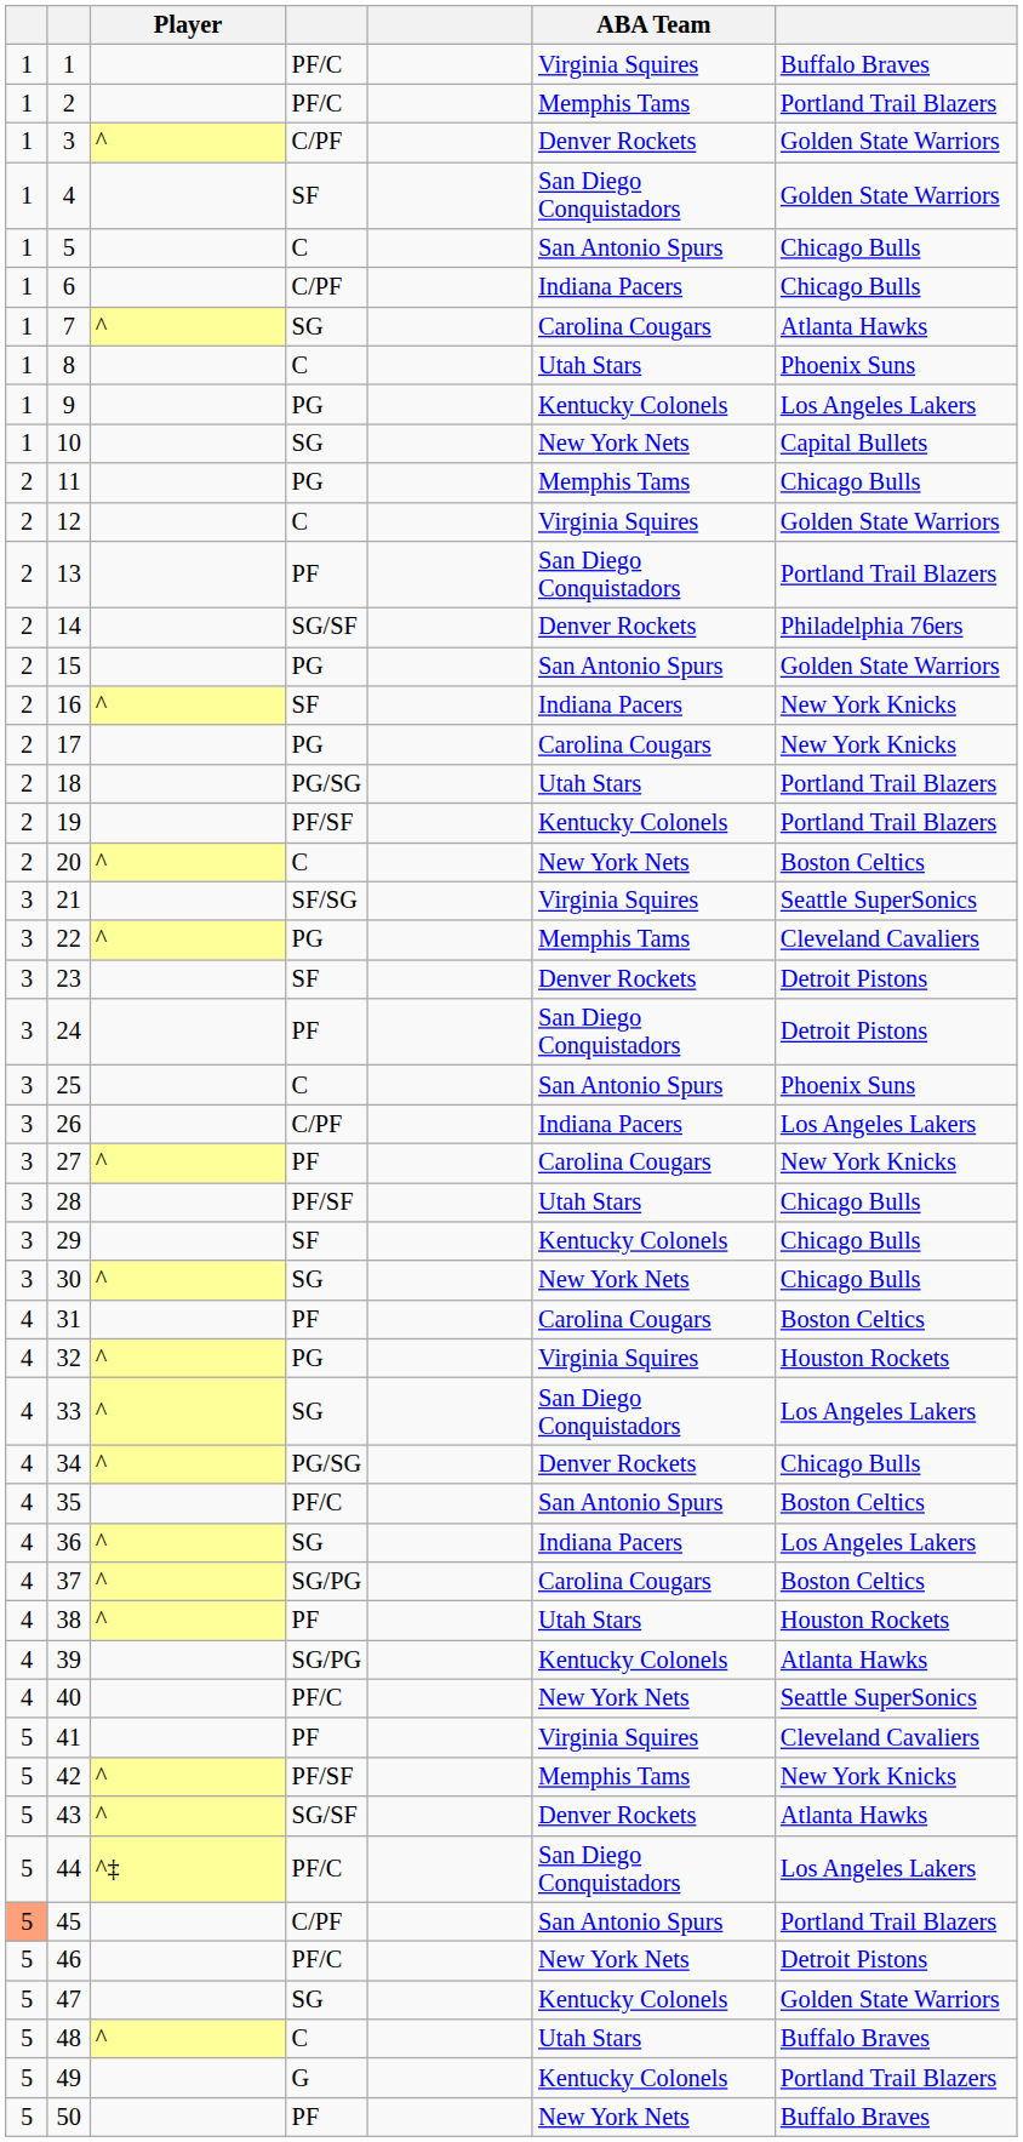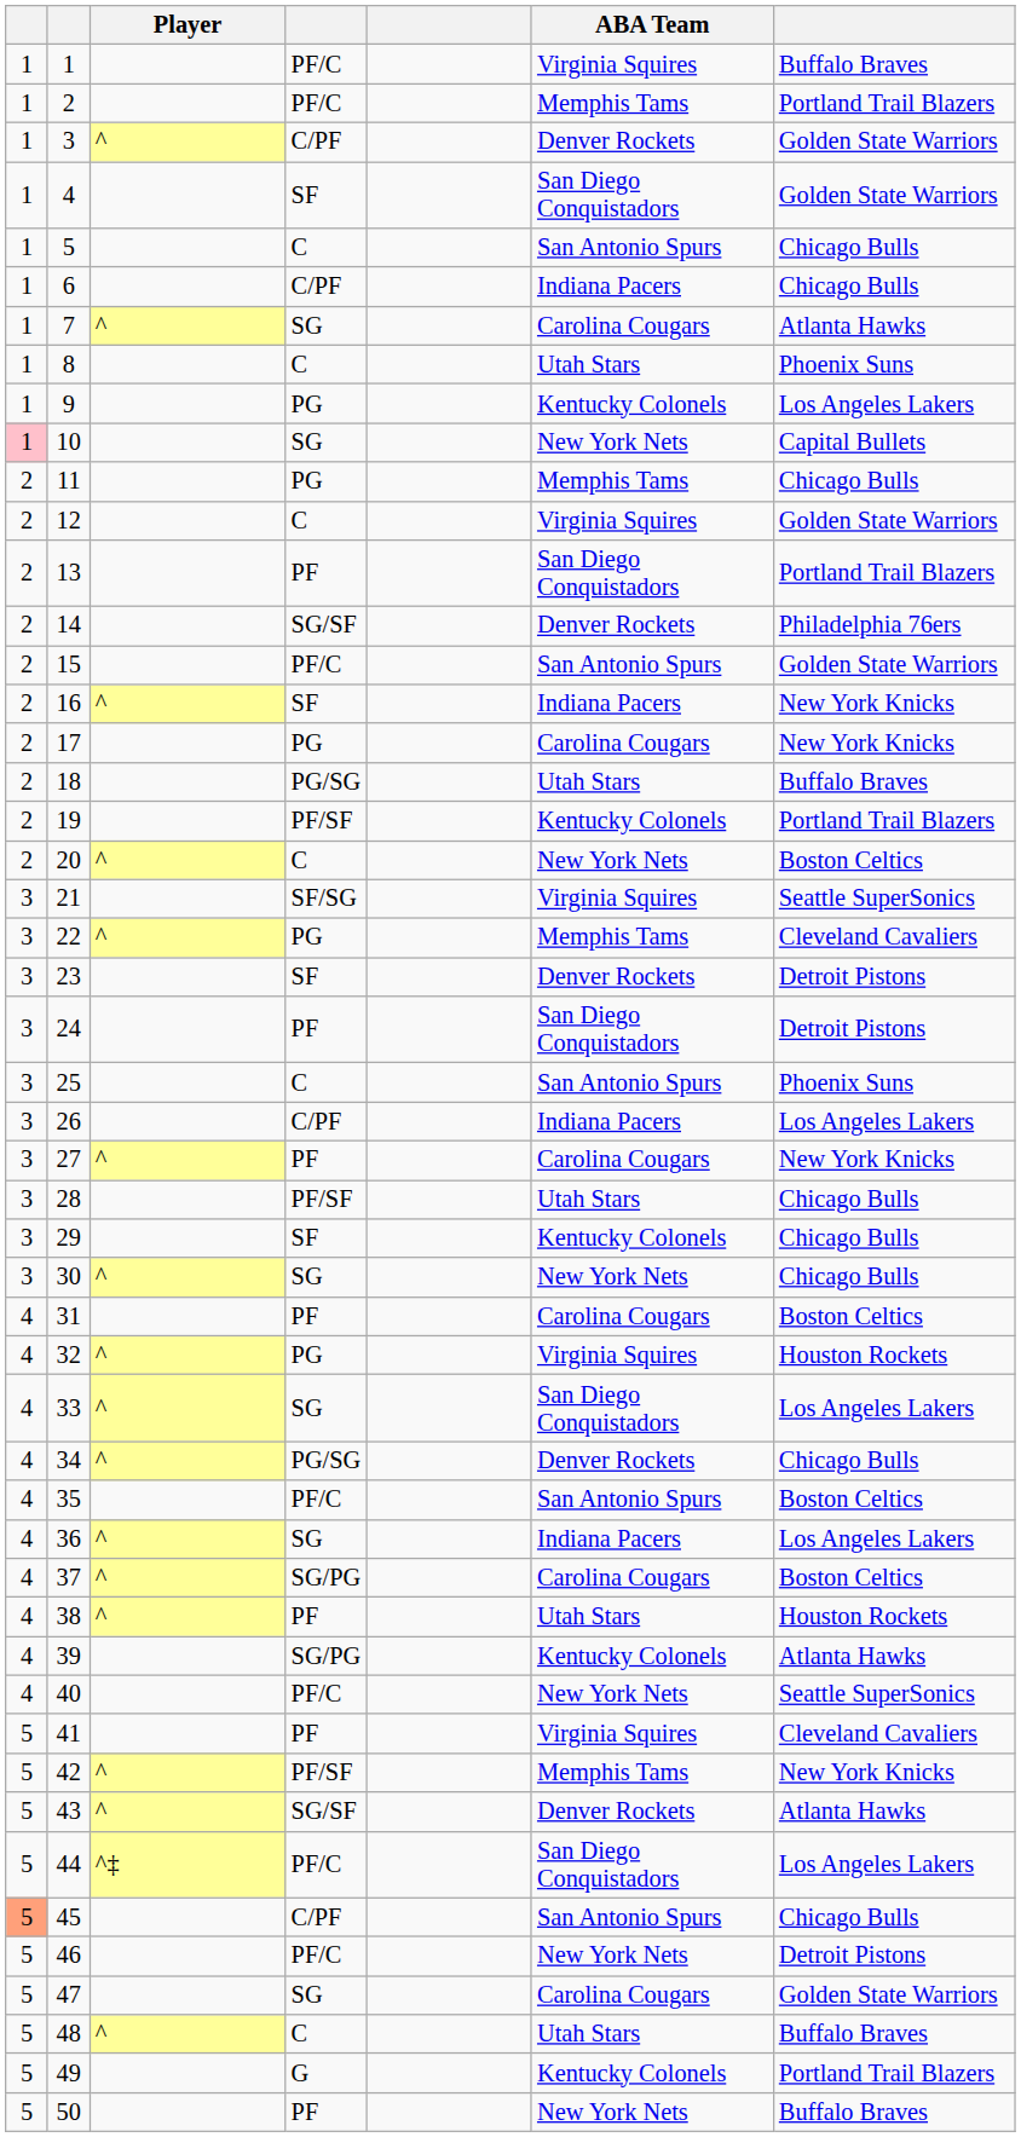 <table class="wikitable sortable">
 <tr>
 <th style="width:20px;"></th>
 <th style="width:20px;"></th>
 <th style="width:120px;">Player</th>
 <th style="width:20px;"></th>
 <th style="width:100px;"></th>
 <th style="width:150px;">ABA Team</th>
 <th style="width:150px;"></th>
 </tr>
 <tr>
 <td align=center>1</td>
 <td align=center>1</td>
 <td></td>
 <td>PF/C</td>
 <td></td>
 <td><a href='#'>Virginia Squires</a></td>
 <td><a href='#'>Buffalo Braves</a></td>
 </tr>
 <tr>
 <td align=center>1</td>
 <td align=center>2</td>
 <td></td>
 <td>PF/C</td>
 <td></td>
 <td><a href='#'>Memphis Tams</a></td>
 <td><a href='#'>Portland Trail Blazers</a></td>
 </tr>
 <tr>
 <td align=center>1</td>
 <td align=center>3</td>
 <td bgcolor="FFFF99">^</td>
 <td>C/PF</td>
 <td></td>
 <td><a href='#'>Denver Rockets</a></td>
 <td><a href='#'>Golden State Warriors</a></td>
 </tr>
 <tr>
 <td align=center>1</td>
 <td align=center>4</td>
 <td></td>
 <td>SF</td>
 <td></td>
 <td><a href='#'>San Diego Conquistadors</a></td>
 <td><a href='#'>Golden State Warriors</a></td>
 </tr>
 <tr>
 <td align=center>1</td>
 <td align=center>5</td>
 <td></td>
 <td>C</td>
 <td></td>
 <td><a href='#'>San Antonio Spurs</a></td>
 <td><a href='#'>Chicago Bulls</a></td>
 </tr>
 <tr>
 <td align=center>1</td>
 <td align=center>6</td>
 <td></td>
 <td>C/PF</td>
 <td></td>
 <td><a href='#'>Indiana Pacers</a></td>
 <td><a href='#'>Chicago Bulls</a></td>
 </tr>
 <tr>
 <td align=center>1</td>
 <td align=center>7</td>
 <td bgcolor="FFFF99">^</td>
 <td>SG</td>
 <td></td>
 <td><a href='#'>Carolina Cougars</a></td>
 <td><a href='#'>Atlanta Hawks</a></td>
 </tr>
 <tr>
 <td align=center>1</td>
 <td align=center>8</td>
 <td></td>
 <td>C</td>
 <td></td>
 <td><a href='#'>Utah Stars</a></td>
 <td><a href='#'>Phoenix Suns</a></td>
 </tr>
 <tr>
 <td align=center>1</td>
 <td align=center>9</td>
 <td></td>
 <td>PG</td>
 <td></td>
 <td><a href='#'>Kentucky Colonels</a></td>
 <td><a href='#'>Los Angeles Lakers</a></td>
 </tr>
 <tr>
-<td align=center>1</td>
+<td align=center style="background: pink;">1</td>
 <td align=center>10</td>
 <td></td>
 <td>SG</td>
 <td></td>
 <td><a href='#'>New York Nets</a></td>
 <td><a href='#'>Capital Bullets</a></td>
 </tr>
 <tr>
 <td align=center>2</td>
 <td align=center>11</td>
 <td></td>
 <td>PG</td>
 <td></td>
 <td><a href='#'>Memphis Tams</a></td>
 <td><a href='#'>Chicago Bulls</a></td>
 </tr>
 <tr>
 <td align=center>2</td>
 <td align=center>12</td>
 <td></td>
 <td>C</td>
 <td></td>
 <td><a href='#'>Virginia Squires</a></td>
 <td><a href='#'>Golden State Warriors</a></td>
 </tr>
 <tr>
 <td align=center>2</td>
 <td align=center>13</td>
 <td></td>
 <td>PF</td>
 <td></td>
 <td><a href='#'>San Diego Conquistadors</a></td>
 <td><a href='#'>Portland Trail Blazers</a></td>
 </tr>
 <tr>
 <td align=center>2</td>
 <td align=center>14</td>
 <td></td>
 <td>SG/SF</td>
 <td></td>
 <td><a href='#'>Denver Rockets</a></td>
 <td><a href='#'>Philadelphia 76ers</a></td>
 </tr>
 <tr>
 <td align=center>2</td>
 <td align=center>15</td>
 <td></td>
-<td>PG</td>
+<td>PF/C</td>
 <td></td>
 <td><a href='#'>San Antonio Spurs</a></td>
 <td><a href='#'>Golden State Warriors</a></td>
 </tr>
 <tr>
 <td align=center>2</td>
 <td align=center>16</td>
 <td bgcolor="FFFF99">^</td>
 <td>SF</td>
 <td></td>
 <td><a href='#'>Indiana Pacers</a></td>
 <td><a href='#'>New York Knicks</a></td>
 </tr>
 <tr>
 <td align=center>2</td>
 <td align=center>17</td>
 <td></td>
 <td>PG</td>
 <td></td>
 <td><a href='#'>Carolina Cougars</a></td>
 <td><a href='#'>New York Knicks</a></td>
 </tr>
 <tr>
 <td align=center>2</td>
 <td align=center>18</td>
 <td></td>
 <td>PG/SG</td>
 <td></td>
 <td><a href='#'>Utah Stars</a></td>
-<td><a href='#'>Portland Trail Blazers</a></td>
+<td><a href='#'>Buffalo Braves</a></td>
 </tr>
 <tr>
 <td align=center>2</td>
 <td align=center>19</td>
 <td></td>
 <td>PF/SF</td>
 <td></td>
 <td><a href='#'>Kentucky Colonels</a></td>
 <td><a href='#'>Portland Trail Blazers</a></td>
 </tr>
 <tr>
 <td align=center>2</td>
 <td align=center>20</td>
 <td bgcolor="FFFF99">^</td>
 <td>C</td>
 <td></td>
 <td><a href='#'>New York Nets</a></td>
 <td><a href='#'>Boston Celtics</a></td>
 </tr>
 <tr>
 <td align=center>3</td>
 <td align=center>21</td>
 <td></td>
 <td>SF/SG</td>
 <td></td>
 <td><a href='#'>Virginia Squires</a></td>
 <td><a href='#'>Seattle SuperSonics</a></td>
 </tr>
 <tr>
 <td align=center>3</td>
 <td align=center>22</td>
 <td bgcolor="FFFF99">^</td>
 <td>PG</td>
 <td></td>
 <td><a href='#'>Memphis Tams</a></td>
 <td><a href='#'>Cleveland Cavaliers</a></td>
 </tr>
 <tr>
 <td align=center>3</td>
 <td align=center>23</td>
 <td></td>
 <td>SF</td>
 <td></td>
 <td><a href='#'>Denver Rockets</a></td>
 <td><a href='#'>Detroit Pistons</a></td>
 </tr>
 <tr>
 <td align=center>3</td>
 <td align=center>24</td>
 <td></td>
 <td>PF</td>
 <td></td>
 <td><a href='#'>San Diego Conquistadors</a></td>
 <td><a href='#'>Detroit Pistons</a></td>
 </tr>
 <tr>
 <td align=center>3</td>
 <td align=center>25</td>
 <td></td>
 <td>C</td>
 <td></td>
 <td><a href='#'>San Antonio Spurs</a></td>
 <td><a href='#'>Phoenix Suns</a></td>
 </tr>
 <tr>
 <td align=center>3</td>
 <td align=center>26</td>
 <td></td>
 <td>C/PF</td>
 <td></td>
 <td><a href='#'>Indiana Pacers</a></td>
 <td><a href='#'>Los Angeles Lakers</a></td>
 </tr>
 <tr>
 <td align=center>3</td>
 <td align=center>27</td>
 <td bgcolor="FFFF99">^</td>
 <td>PF</td>
 <td></td>
 <td><a href='#'>Carolina Cougars</a></td>
 <td><a href='#'>New York Knicks</a></td>
 </tr>
 <tr>
 <td align=center>3</td>
 <td align=center>28</td>
 <td></td>
 <td>PF/SF</td>
 <td></td>
 <td><a href='#'>Utah Stars</a></td>
 <td><a href='#'>Chicago Bulls</a></td>
 </tr>
 <tr>
 <td align=center>3</td>
 <td align=center>29</td>
 <td></td>
 <td>SF</td>
 <td></td>
 <td><a href='#'>Kentucky Colonels</a></td>
 <td><a href='#'>Chicago Bulls</a></td>
 </tr>
 <tr>
 <td align=center>3</td>
 <td align=center>30</td>
 <td bgcolor="FFFF99">^</td>
 <td>SG</td>
 <td></td>
 <td><a href='#'>New York Nets</a></td>
 <td><a href='#'>Chicago Bulls</a></td>
 </tr>
 <tr>
 <td align=center>4</td>
 <td align=center>31</td>
 <td></td>
 <td>PF</td>
 <td></td>
 <td><a href='#'>Carolina Cougars</a></td>
 <td><a href='#'>Boston Celtics</a></td>
 </tr>
 <tr>
 <td align=center>4</td>
 <td align=center>32</td>
 <td bgcolor="FFFF99">^</td>
 <td>PG</td>
 <td></td>
 <td><a href='#'>Virginia Squires</a></td>
 <td><a href='#'>Houston Rockets</a></td>
 </tr>
 <tr>
 <td align=center>4</td>
 <td align=center>33</td>
 <td bgcolor="FFFF99">^</td>
 <td>SG</td>
 <td></td>
 <td><a href='#'>San Diego Conquistadors</a></td>
 <td><a href='#'>Los Angeles Lakers</a></td>
 </tr>
 <tr>
 <td align=center>4</td>
 <td align=center>34</td>
 <td bgcolor="FFFF99">^</td>
 <td>PG/SG</td>
 <td></td>
 <td><a href='#'>Denver Rockets</a></td>
 <td><a href='#'>Chicago Bulls</a></td>
 </tr>
 <tr>
 <td align=center>4</td>
 <td align=center>35</td>
 <td></td>
 <td>PF/C</td>
 <td></td>
 <td><a href='#'>San Antonio Spurs</a></td>
 <td><a href='#'>Boston Celtics</a></td>
 </tr>
 <tr>
 <td align=center>4</td>
 <td align=center>36</td>
 <td bgcolor="FFFF99">^</td>
 <td>SG</td>
 <td></td>
 <td><a href='#'>Indiana Pacers</a></td>
 <td><a href='#'>Los Angeles Lakers</a></td>
 </tr>
 <tr>
 <td align=center>4</td>
 <td align=center>37</td>
 <td bgcolor="FFFF99">^</td>
 <td>SG/PG</td>
 <td></td>
 <td><a href='#'>Carolina Cougars</a></td>
 <td><a href='#'>Boston Celtics</a></td>
 </tr>
 <tr>
 <td align=center>4</td>
 <td align=center>38</td>
 <td bgcolor="FFFF99">^</td>
 <td>PF</td>
 <td></td>
 <td><a href='#'>Utah Stars</a></td>
 <td><a href='#'>Houston Rockets</a></td>
 </tr>
 <tr>
 <td align=center>4</td>
 <td align=center>39</td>
 <td></td>
 <td>SG/PG</td>
 <td></td>
 <td><a href='#'>Kentucky Colonels</a></td>
 <td><a href='#'>Atlanta Hawks</a></td>
 </tr>
 <tr>
 <td align=center>4</td>
 <td align=center>40</td>
 <td></td>
 <td>PF/C</td>
 <td></td>
 <td><a href='#'>New York Nets</a></td>
 <td><a href='#'>Seattle SuperSonics</a></td>
 </tr>
 <tr>
 <td align=center>5</td>
 <td align=center>41</td>
 <td></td>
 <td>PF</td>
 <td></td>
 <td><a href='#'>Virginia Squires</a></td>
 <td><a href='#'>Cleveland Cavaliers</a></td>
 </tr>
 <tr>
 <td align=center>5</td>
 <td align=center>42</td>
 <td bgcolor="FFFF99">^</td>
 <td>PF/SF</td>
 <td></td>
 <td><a href='#'>Memphis Tams</a></td>
 <td><a href='#'>New York Knicks</a></td>
 </tr>
 <tr>
 <td align=center>5</td>
 <td align=center>43</td>
 <td bgcolor="FFFF99">^</td>
 <td>SG/SF</td>
 <td></td>
 <td><a href='#'>Denver Rockets</a></td>
 <td><a href='#'>Atlanta Hawks</a></td>
 </tr>
 <tr>
 <td align=center>5</td>
 <td align=center>44</td>
 <td bgcolor="FFFF99">^‡</td>
 <td>PF/C</td>
 <td></td>
 <td><a href='#'>San Diego Conquistadors</a></td>
 <td><a href='#'>Los Angeles Lakers</a></td>
 </tr>
 <tr>
 <td align=center style="background: lightsalmon;">5</td>
 <td align=center>45</td>
 <td></td>
 <td>C/PF</td>
 <td></td>
 <td><a href='#'>San Antonio Spurs</a></td>
-<td><a href='#'>Portland Trail Blazers</a></td>
+<td><a href='#'>Chicago Bulls</a></td>
 </tr>
 <tr>
 <td align=center>5</td>
 <td align=center>46</td>
 <td></td>
 <td>PF/C</td>
 <td></td>
 <td><a href='#'>New York Nets</a></td>
 <td><a href='#'>Detroit Pistons</a></td>
 </tr>
 <tr>
 <td align=center>5</td>
 <td align=center>47</td>
 <td></td>
 <td>SG</td>
 <td></td>
-<td><a href='#'>Kentucky Colonels</a></td>
+<td><a href='#'>Carolina Cougars</a></td>
 <td><a href='#'>Golden State Warriors</a></td>
 </tr>
 <tr>
 <td align=center>5</td>
 <td align=center>48</td>
 <td bgcolor="FFFF99">^</td>
 <td>C</td>
 <td></td>
 <td><a href='#'>Utah Stars</a></td>
 <td><a href='#'>Buffalo Braves</a></td>
 </tr>
 <tr>
 <td align=center>5</td>
 <td align=center>49</td>
 <td></td>
 <td>G</td>
 <td></td>
 <td><a href='#'>Kentucky Colonels</a></td>
 <td><a href='#'>Portland Trail Blazers</a></td>
 </tr>
 <tr>
 <td align=center>5</td>
 <td align=center>50</td>
 <td></td>
 <td>PF</td>
 <td></td>
 <td><a href='#'>New York Nets</a></td>
 <td><a href='#'>Buffalo Braves</a></td>
 </tr>
 </table>
